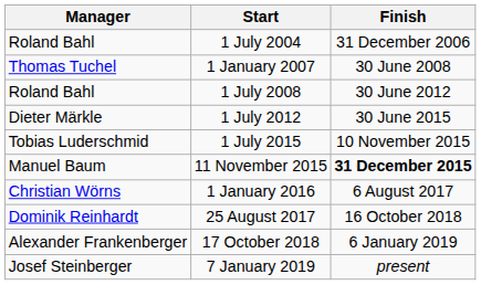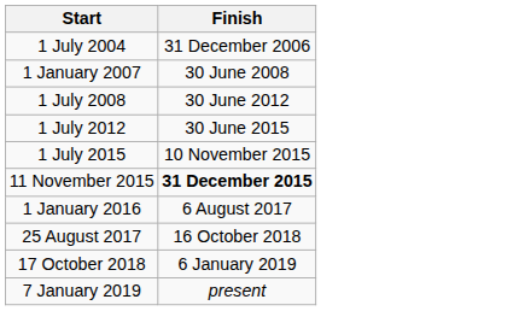 <table class="wikitable">
 <tr>
-<th>Manager</th>
 <th>Start</th>
 <th>Finish</th>
 </tr>
 <tr align="center">
-<td align="left">Roland Bahl</td>
 <td>1 July 2004</td>
 <td>31 December 2006</td>
 </tr>
 <tr align="center">
-<td align="left"><a href='#'>Thomas Tuchel</a></td>
 <td>1 January 2007</td>
 <td>30 June 2008</td>
 </tr>
 <tr align="center">
-<td align="left">Roland Bahl</td>
 <td>1 July 2008</td>
 <td>30 June 2012</td>
 </tr>
 <tr align="center">
-<td align="left">Dieter Märkle</td>
 <td>1 July 2012</td>
 <td>30 June 2015</td>
 </tr>
 <tr align="center">
-<td align="left">Tobias Luderschmid</td>
 <td>1 July 2015</td>
 <td>10 November 2015</td>
 </tr>
 <tr align="center">
-<td align="left">Manuel Baum</td>
 <td>11 November 2015</td>
 <td><strong>31 December 2015</strong></td>
 </tr>
 <tr align="center">
-<td align="left"><a href='#'>Christian Wörns</a></td>
 <td>1 January 2016</td>
 <td>6 August 2017</td>
 </tr>
 <tr align="center">
-<td align="left"><a href='#'>Dominik Reinhardt</a></td>
 <td>25 August 2017</td>
 <td>16 October 2018</td>
 </tr>
 <tr align="center">
-<td align="left">Alexander Frankenberger</td>
 <td>17 October 2018</td>
 <td>6 January 2019</td>
 </tr>
 <tr align="center">
-<td align="left">Josef Steinberger</td>
 <td>7 January 2019</td>
 <td><em>present</em></td>
 </tr>
 </table>
